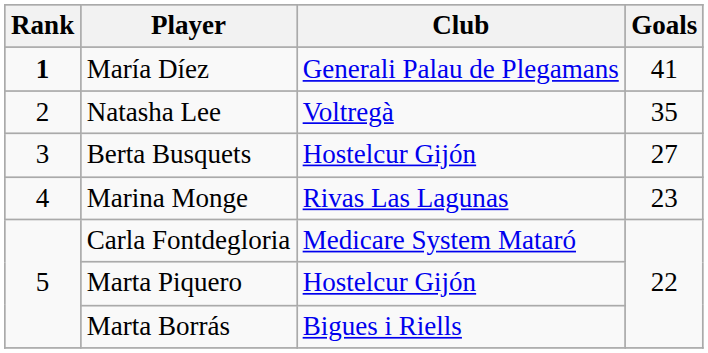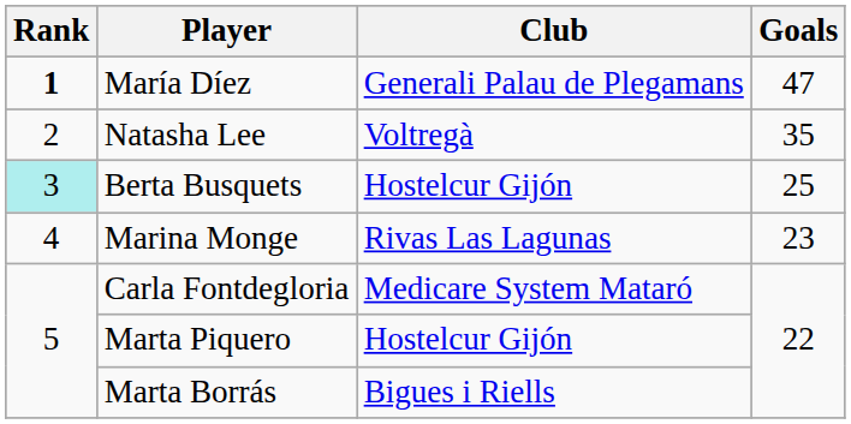 <table class="wikitable" style="text-align:center">
 <tr>
 <th>Rank</th>
 <th>Player</th>
 <th>Club</th>
 <th>Goals</th>
 </tr>
 <tr>
 <td><strong>1</strong></td>
 <td align="left">María Díez</td>
 <td align="left"><a href='#'>Generali Palau de Plegamans</a></td>
-<td>41</td>
+<td>47</td>
 </tr>
 <tr>
 <td>2</td>
 <td align="left">Natasha Lee</td>
 <td align="left"><a href='#'>Voltregà</a></td>
 <td>35</td>
 </tr>
 <tr>
-<td>3</td>
+<td style="background: paleturquoise;">3</td>
 <td align="left">Berta Busquets</td>
 <td align="left"><a href='#'>Hostelcur Gijón</a></td>
-<td>27</td>
+<td>25</td>
 </tr>
 <tr>
 <td>4</td>
 <td align="left">Marina Monge</td>
 <td align="left"><a href='#'>Rivas Las Lagunas</a></td>
 <td>23</td>
 </tr>
 <tr>
 <td rowspan=3>5</td>
 <td align="left">Carla Fontdegloria</td>
 <td align="left"><a href='#'>Medicare System Mataró</a></td>
 <td rowspan=3>22</td>
 </tr>
 <tr>
 <td align="left">Marta Piquero</td>
 <td align="left"><a href='#'>Hostelcur Gijón</a></td>
 </tr>
 <tr>
 <td align="left">Marta Borrás</td>
 <td align="left"><a href='#'>Bigues i Riells</a></td>
 </tr>
 </table>
